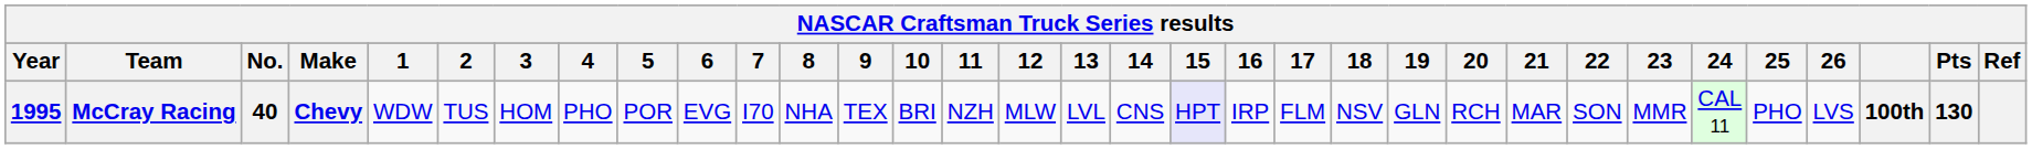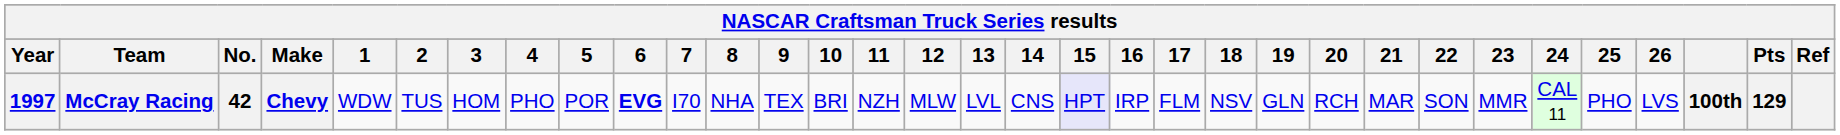 <table class="wikitable" style="text-align:center; font-size:75%">
 <tr>
 <th colspan=45><a href='#'>NASCAR Craftsman Truck Series</a> results</th>
 </tr>
 <tr>
 <th>Year</th>
 <th>Team</th>
 <th>No.</th>
 <th>Make</th>
 <th>1</th>
 <th>2</th>
 <th>3</th>
 <th>4</th>
 <th>5</th>
 <th>6</th>
 <th>7</th>
 <th>8</th>
 <th>9</th>
 <th>10</th>
 <th>11</th>
 <th>12</th>
 <th>13</th>
 <th>14</th>
 <th>15</th>
 <th>16</th>
 <th>17</th>
 <th>18</th>
 <th>19</th>
 <th>20</th>
 <th>21</th>
 <th>22</th>
 <th>23</th>
 <th>24</th>
 <th>25</th>
 <th>26</th>
 <th></th>
 <th>Pts</th>
 <th>Ref</th>
 </tr>
 <tr>
-<th><a href='#'>1995</a></th>
+<th><a href='#'>1997</a></th>
 <th><a href='#'>McCray Racing</a></th>
-<th>40</th>
+<th>42</th>
 <th><a href='#'>Chevy</a></th>
 <td><a href='#'>WDW</a></td>
 <td><a href='#'>TUS</a></td>
 <td><a href='#'>HOM</a></td>
 <td><a href='#'>PHO</a></td>
 <td><a href='#'>POR</a></td>
-<td><a href='#'>EVG</a></td>
+<td><strong><a href='#'>EVG</a></strong></td>
 <td><a href='#'>I70</a></td>
 <td><a href='#'>NHA</a></td>
 <td><a href='#'>TEX</a></td>
 <td><a href='#'>BRI</a></td>
 <td><a href='#'>NZH</a></td>
 <td><a href='#'>MLW</a></td>
 <td><a href='#'>LVL</a></td>
 <td><a href='#'>CNS</a></td>
 <td style="background: lavender;"><a href='#'>HPT</a></td>
 <td><a href='#'>IRP</a></td>
 <td><a href='#'>FLM</a></td>
 <td><a href='#'>NSV</a></td>
 <td><a href='#'>GLN</a></td>
 <td><a href='#'>RCH</a></td>
 <td><a href='#'>MAR</a></td>
 <td><a href='#'>SON</a></td>
 <td><a href='#'>MMR</a></td>
 <td style="background:#DFFFDF;"><a href='#'>CAL</a><br><small>11</small></td>
 <td><a href='#'>PHO</a></td>
 <td><a href='#'>LVS</a></td>
 <th>100th</th>
-<th>130</th>
+<th>129</th>
 <th></th>
 </tr>
 </table>
